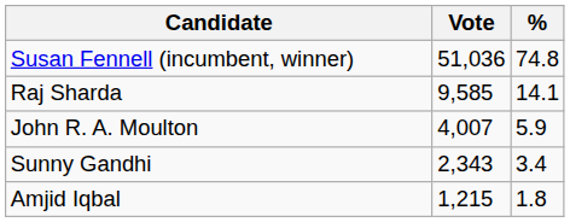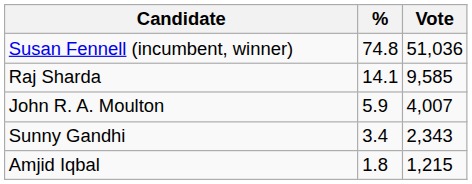 <table class="wikitable">
 <tr>
 <th bgcolor="#DDDDFF" width="300px">Candidate</th>
+<th bgcolor="#DDDDFF">%</th>
 <th bgcolor="#DDDDFF">Vote</th>
-<th bgcolor="#DDDDFF">%</th>
 </tr>
 <tr>
 <td><a href='#'>Susan Fennell</a> (incumbent, winner)</td>
+<td>74.8</td>
 <td>51,036</td>
-<td>74.8</td>
 </tr>
 <tr>
 <td>Raj Sharda</td>
+<td>14.1</td>
 <td>9,585</td>
-<td>14.1</td>
 </tr>
 <tr>
 <td>John R. A. Moulton</td>
+<td>5.9</td>
 <td>4,007</td>
-<td>5.9</td>
 </tr>
 <tr>
 <td>Sunny Gandhi</td>
+<td>3.4</td>
 <td>2,343</td>
-<td>3.4</td>
 </tr>
 <tr>
 <td>Amjid Iqbal</td>
+<td>1.8</td>
 <td>1,215</td>
-<td>1.8</td>
 </tr>
 </table>
